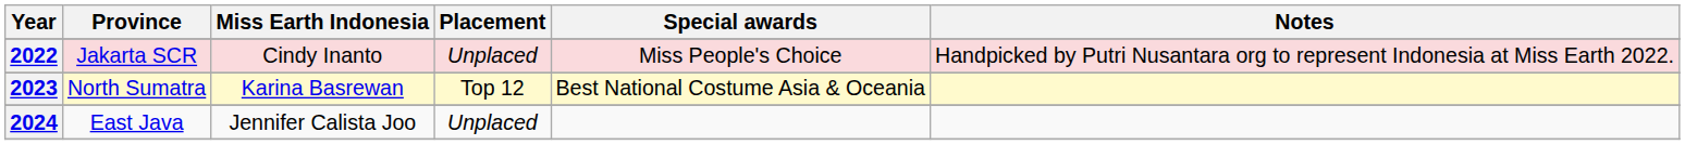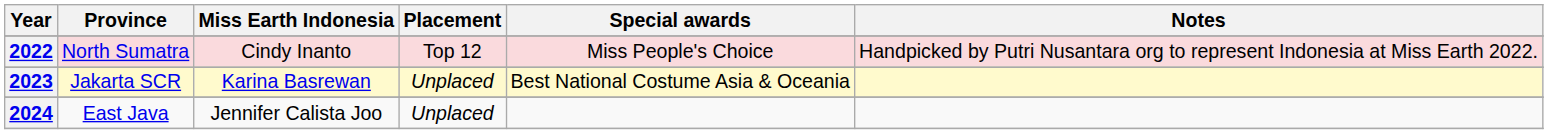 <table class="wikitable " style="font-size: 90%; text-align:center;">
 <tr>
 <th>Year</th>
 <th>Province</th>
 <th>Miss Earth Indonesia</th>
 <th>Placement</th>
 <th>Special awards</th>
 <th>Notes</th>
 </tr>
 <tr>
 </tr>
 <tr style="background-color:#FADADD">
 <th><a href='#'>2022</a></th>
-<td><a href='#'>Jakarta SCR</a></td>
+<td><a href='#'>North Sumatra</a></td>
 <td>Cindy Inanto</td>
-<td><em>Unplaced</em></td>
+<td>Top 12</td>
 <td>Miss People's Choice</td>
 <td>Handpicked by Putri Nusantara org to represent Indonesia at Miss Earth 2022.</td>
 </tr>
 <tr>
 </tr>
 <tr style="background-color:#FFFACD">
 <th><a href='#'>2023</a></th>
-<td><a href='#'>North Sumatra</a></td>
+<td><a href='#'>Jakarta SCR</a></td>
 <td><a href='#'>Karina Basrewan</a></td>
-<td>Top 12</td>
+<td><em>Unplaced</em></td>
 <td>Best National Costume Asia & Oceania</td>
 <td></td>
 </tr>
 <tr>
 </tr>
 <tr>
 <th><a href='#'>2024</a></th>
 <td><a href='#'>East Java</a></td>
 <td>Jennifer Calista Joo</td>
 <td><em>Unplaced</em></td>
 <td></td>
 <td></td>
 </tr>
 <tr>
 </tr>
 </table>
